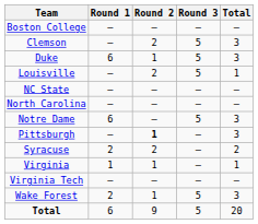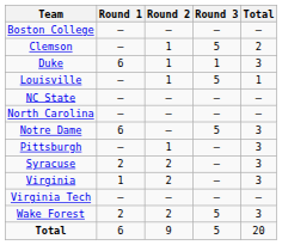 <table class="wikitable sortable" style="text-align:center;">
 <tr>
 <th>Team</th>
 <th>Round 1</th>
 <th>Round 2</th>
 <th>Round 3</th>
 <th>Total</th>
 </tr>
 <tr>
 <td><a href='#'>Boston College</a></td>
 <td>–</td>
 <td>–</td>
 <td>–</td>
 <td>–</td>
 </tr>
 <tr>
 <td><a href='#'>Clemson</a></td>
 <td>–</td>
+<td>1</td>
+<td>5</td>
 <td>2</td>
-<td>5</td>
-<td>3</td>
 </tr>
 <tr>
 <td><a href='#'>Duke</a></td>
 <td>6</td>
 <td>1</td>
-<td>5</td>
+<td>1</td>
 <td>3</td>
 </tr>
 <tr>
 <td><a href='#'>Louisville</a></td>
 <td>–</td>
-<td>2</td>
+<td>1</td>
 <td>5</td>
 <td>1</td>
 </tr>
 <tr>
 <td><a href='#'>NC State</a></td>
 <td>–</td>
 <td>–</td>
 <td>–</td>
 <td>–</td>
 </tr>
 <tr>
 <td><a href='#'>North Carolina</a></td>
 <td>–</td>
 <td>–</td>
 <td>–</td>
 <td>–</td>
 </tr>
 <tr>
 <td><a href='#'>Notre Dame</a></td>
 <td>6</td>
 <td>–</td>
 <td>5</td>
 <td>3</td>
 </tr>
 <tr>
 <td><a href='#'>Pittsburgh</a></td>
 <td>–</td>
-<td><strong>1</strong></td>
+<td>1</td>
 <td>–</td>
 <td>3</td>
 </tr>
 <tr>
 <td><a href='#'>Syracuse</a></td>
 <td>2</td>
 <td>2</td>
 <td>–</td>
-<td>2</td>
+<td>3</td>
 </tr>
 <tr>
 <td><a href='#'>Virginia</a></td>
 <td>1</td>
-<td>1</td>
+<td>2</td>
 <td>–</td>
-<td>1</td>
+<td>3</td>
 </tr>
 <tr>
 <td><a href='#'>Virginia Tech</a></td>
 <td>–</td>
 <td>–</td>
 <td>–</td>
 <td>–</td>
 </tr>
 <tr>
 <td><a href='#'>Wake Forest</a></td>
 <td>2</td>
-<td>1</td>
+<td>2</td>
 <td>5</td>
 <td>3</td>
 </tr>
 <tr>
 <td><strong>Total</strong></td>
 <td>6</td>
 <td>9</td>
 <td>5</td>
 <td>20</td>
 </tr>
 </table>
